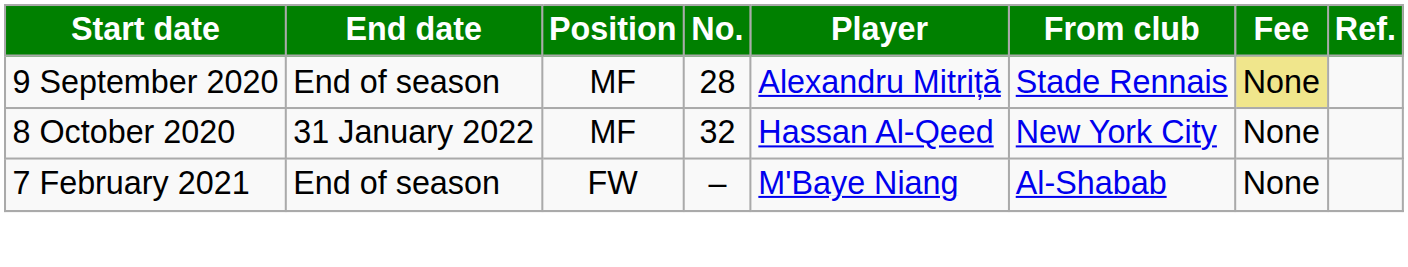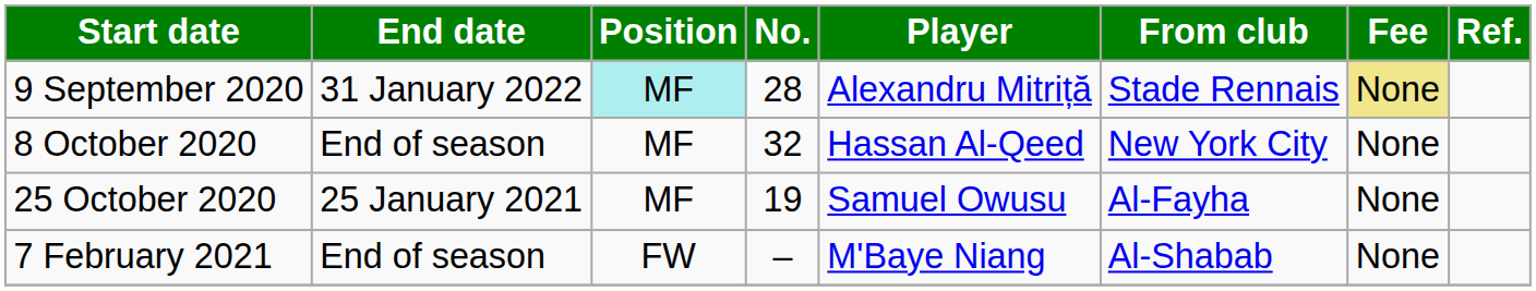 <table class="wikitable sortable">
 <tr>
 <th style="background:green; color:white;"><strong>Start date</strong></th>
 <th style="background:green; color:white;"><strong>End date</strong></th>
 <th style="background:green; color:white;"><strong>Position</strong></th>
 <th style="background:green; color:white;"><strong>No.</strong></th>
 <th style="background:green; color:white;"><strong>Player</strong></th>
 <th style="background:green; color:white;"><strong>From club</strong></th>
 <th style="background:green; color:white;"><strong>Fee</strong></th>
 <th style="background:green; color:white;"><strong>Ref.</strong></th>
 </tr>
 <tr>
 <td>9 September 2020</td>
-<td>End of season</td>
-<td style="text-align:center;">MF</td>
+<td>31 January 2022</td>
+<td style="background: paleturquoise; text-align:center;">MF</td>
 <td style="text-align:center;">28</td>
 <td style="text-align:left;"> <a href='#'>Alexandru Mitriță</a></td>
 <td style="text-align:left;"> <a href='#'>Stade Rennais</a></td>
 <td style="background: khaki;">None</td>
 <td></td>
 </tr>
 <tr>
 <td>8 October 2020</td>
-<td>31 January 2022</td>
+<td>End of season</td>
 <td style="text-align:center;">MF</td>
 <td style="text-align:center;">32</td>
 <td style="text-align:left;"> <a href='#'>Hassan Al-Qeed</a></td>
 <td style="text-align:left;"> <a href='#'>New York City</a></td>
+<td>None</td>
+<td></td>
+</tr>
+<tr>
+<td>25 October 2020</td>
+<td>25 January 2021</td>
+<td style="text-align:center;">MF</td>
+<td style="text-align:center;">19</td>
+<td style="text-align:left;"> <a href='#'>Samuel Owusu</a></td>
+<td style="text-align:left;"> <a href='#'>Al-Fayha</a></td>
 <td>None</td>
 <td></td>
 </tr>
 <tr>
 <td>7 February 2021</td>
 <td>End of season</td>
 <td style="text-align:center;">FW</td>
 <td style="text-align:center;">–</td>
 <td style="text-align:left;"> <a href='#'>M'Baye Niang</a></td>
 <td style="text-align:left;"> <a href='#'>Al-Shabab</a></td>
 <td>None</td>
 <td></td>
 </tr>
 <tr>
 </tr>
 </table>
